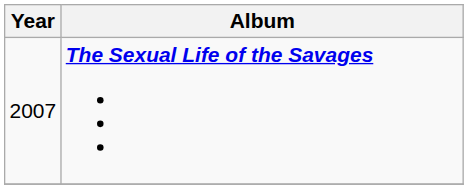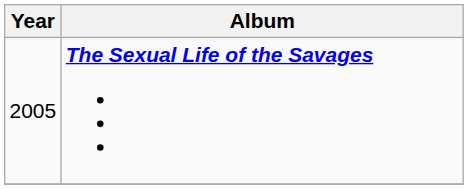 <table class="wikitable">
 <tr>
 <th>Year</th>
 <th style="width:300px;">Album</th>
 </tr>
 <tr>
-<td>2007</td>
+<td>2005</td>
 <td align=left><strong><em><a href='#'>The Sexual Life of the Savages</a></em></strong><br><ul><li></li><li></li><li></li></ul></td>
 </tr>
 <tr>
 </tr>
 </table>
